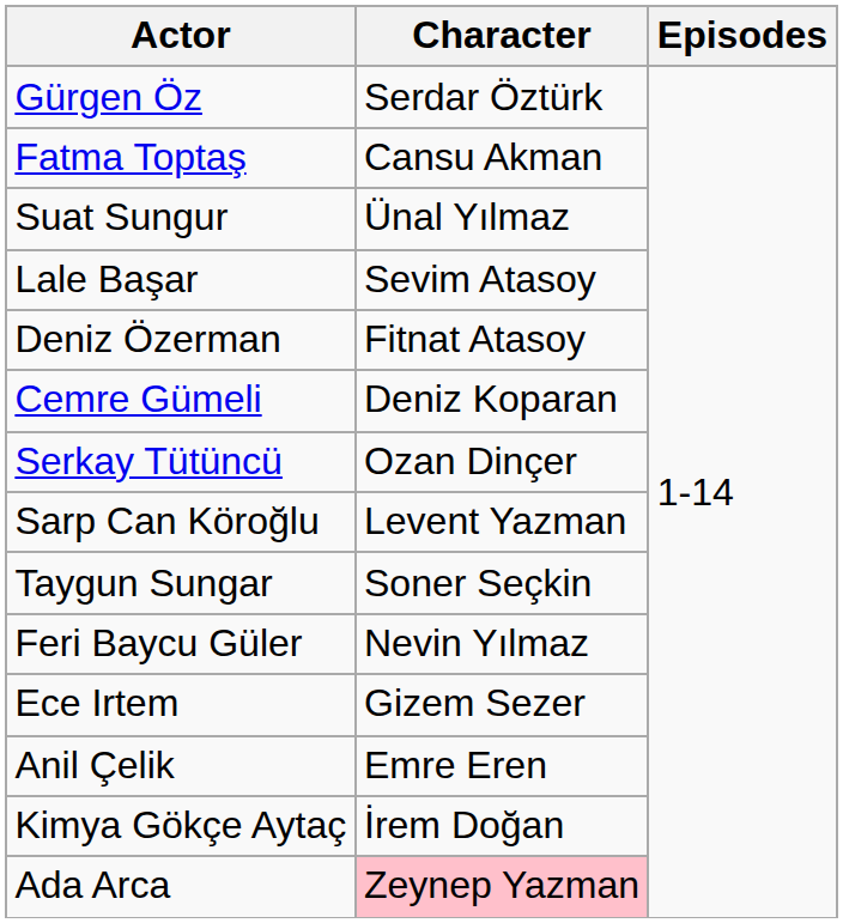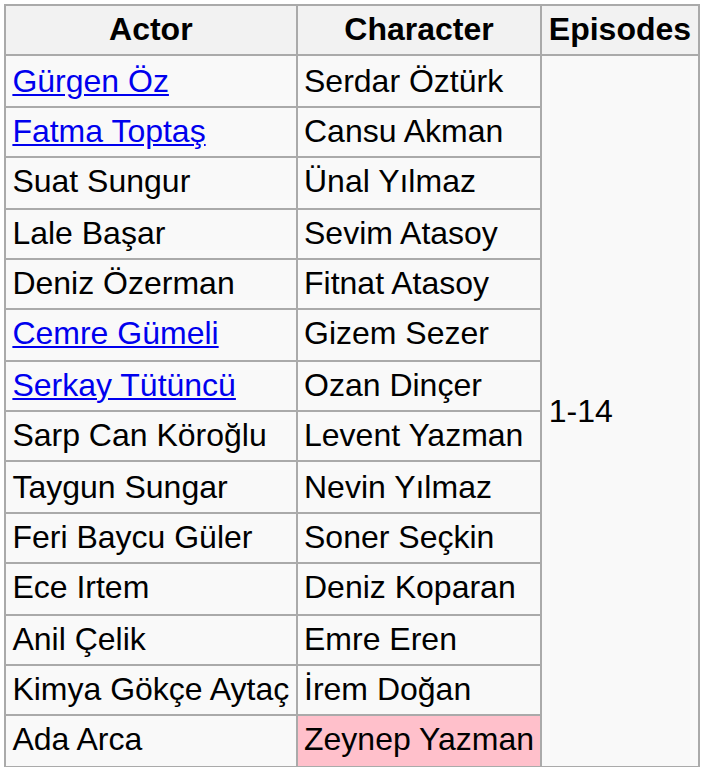 <table class="wikitable">
 <tr>
 <th>Actor</th>
 <th>Character</th>
 <th>Episodes</th>
 </tr>
 <tr>
 <td><a href='#'>Gürgen Öz</a></td>
 <td>Serdar Öztürk</td>
 <td rowspan="14">1-14</td>
 </tr>
 <tr>
 <td><a href='#'>Fatma Toptaş</a></td>
 <td>Cansu Akman</td>
 </tr>
 <tr>
 <td>Suat Sungur</td>
 <td>Ünal Yılmaz</td>
 </tr>
 <tr>
 <td>Lale Başar</td>
 <td>Sevim Atasoy</td>
 </tr>
 <tr>
 <td>Deniz Özerman</td>
 <td>Fitnat Atasoy</td>
 </tr>
 <tr>
 <td><a href='#'>Cemre Gümeli</a></td>
-<td>Deniz Koparan</td>
+<td>Gizem Sezer</td>
 </tr>
 <tr>
 <td><a href='#'>Serkay Tütüncü</a></td>
 <td>Ozan Dinçer</td>
 </tr>
 <tr>
 <td>Sarp Can Köroğlu</td>
 <td>Levent Yazman</td>
 </tr>
 <tr>
 <td>Taygun Sungar</td>
+<td>Nevin Yılmaz</td>
+</tr>
+<tr>
+<td>Feri Baycu Güler</td>
 <td>Soner Seçkin</td>
 </tr>
 <tr>
-<td>Feri Baycu Güler</td>
-<td>Nevin Yılmaz</td>
-</tr>
-<tr>
 <td>Ece Irtem</td>
-<td>Gizem Sezer</td>
+<td>Deniz Koparan</td>
 </tr>
 <tr>
 <td>Anil Çelik</td>
 <td>Emre Eren</td>
 </tr>
 <tr>
 <td>Kimya Gökçe Aytaç</td>
 <td>İrem Doğan</td>
 </tr>
 <tr>
 <td>Ada Arca</td>
 <td style="background: pink;">Zeynep Yazman</td>
 </tr>
 <tr>
 </tr>
 </table>
